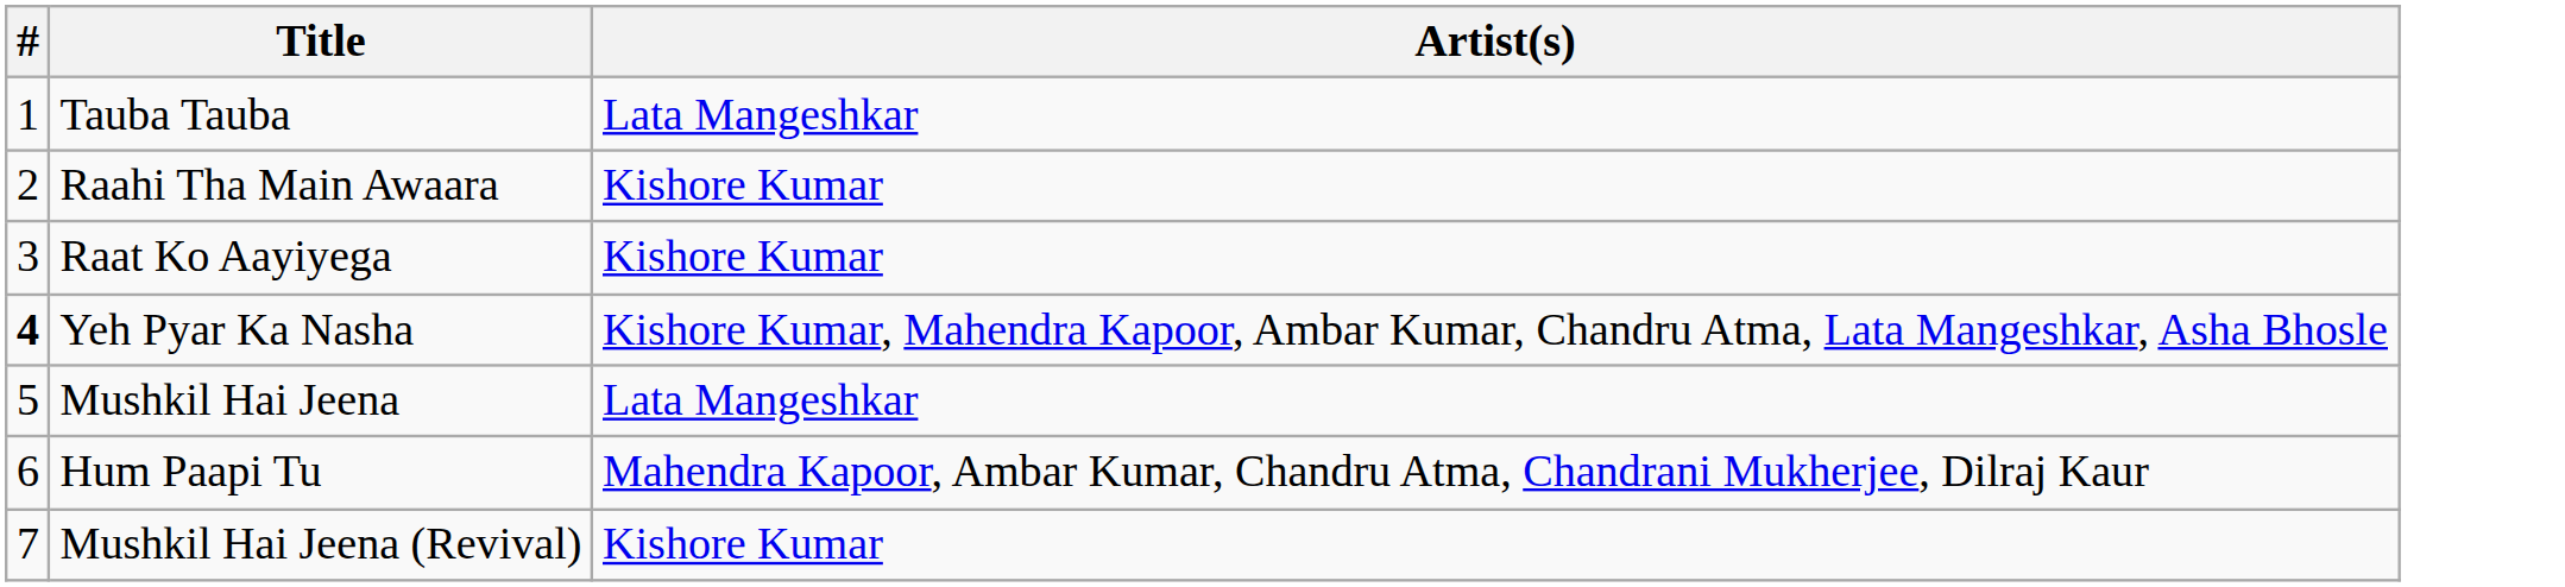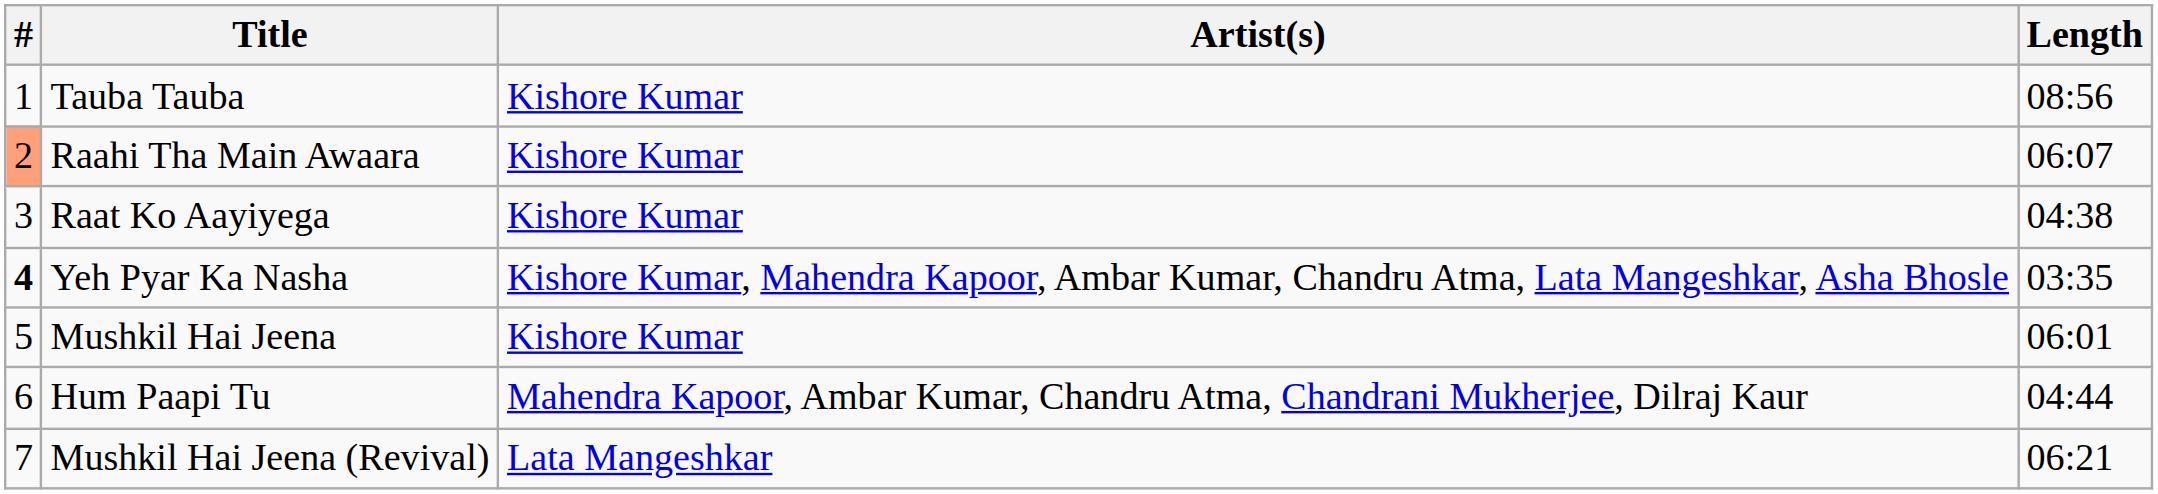 <table class=wikitable>
 <tr>
 <th>#</th>
 <th>Title</th>
 <th>Artist(s)</th>
+<th>Length</th>
 </tr>
 <tr>
 <td>1</td>
 <td>Tauba Tauba</td>
-<td><a href='#'>Lata Mangeshkar</a></td>
+<td><a href='#'>Kishore Kumar</a></td>
+<td>08:56</td>
 </tr>
 <tr>
-<td>2</td>
+<td style="background: lightsalmon;">2</td>
 <td>Raahi Tha Main Awaara</td>
 <td><a href='#'>Kishore Kumar</a></td>
+<td>06:07</td>
 </tr>
 <tr>
 <td>3</td>
 <td>Raat Ko Aayiyega</td>
 <td><a href='#'>Kishore Kumar</a></td>
+<td>04:38</td>
 </tr>
 <tr>
 <td><strong>4</strong></td>
 <td>Yeh Pyar Ka Nasha</td>
 <td><a href='#'>Kishore Kumar</a>, <a href='#'>Mahendra Kapoor</a>, Ambar Kumar, Chandru Atma, <a href='#'>Lata Mangeshkar</a>, <a href='#'>Asha Bhosle</a></td>
+<td>03:35</td>
 </tr>
 <tr>
 <td>5</td>
 <td>Mushkil Hai Jeena</td>
-<td><a href='#'>Lata Mangeshkar</a></td>
+<td><a href='#'>Kishore Kumar</a></td>
+<td>06:01</td>
 </tr>
 <tr>
 <td>6</td>
 <td>Hum Paapi Tu</td>
 <td><a href='#'>Mahendra Kapoor</a>, Ambar Kumar, Chandru Atma, <a href='#'>Chandrani Mukherjee</a>, Dilraj Kaur</td>
+<td>04:44</td>
 </tr>
 <tr>
 <td>7</td>
 <td>Mushkil Hai Jeena (Revival)</td>
-<td><a href='#'>Kishore Kumar</a></td>
+<td><a href='#'>Lata Mangeshkar</a></td>
+<td>06:21</td>
 </tr>
 </table>
